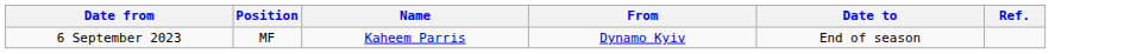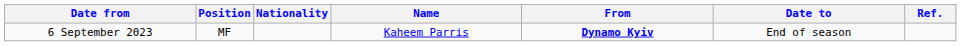 <table class="wikitable" style="text-align:center; font-size:90%; ">
 <tr>
 <th style="background:#white; color:blue; width:200px;">Date from</th>
 <th style="background:#white; color:blue; width:50px;">Position</th>
+<th style="background:#white; color:blue; width:50px;">Nationality</th>
 <th style="background:#white; color:blue; width:200px;">Name</th>
 <th style="background:#white; color:blue; width:200px;">From</th>
 <th style="background:#white; color:blue; width:200px;">Date to</th>
 <th style="background:#white; color:blue; width:50px;">Ref.</th>
 </tr>
 <tr>
 <td>6 September 2023</td>
 <td>MF</td>
+<td></td>
 <td><a href='#'>Kaheem Parris</a></td>
-<td><a href='#'>Dynamo Kyiv</a></td>
+<td><strong><a href='#'>Dynamo Kyiv</a></strong></td>
 <td>End of season</td>
 <td></td>
 </tr>
 </table>
